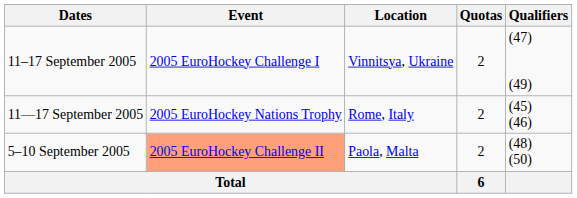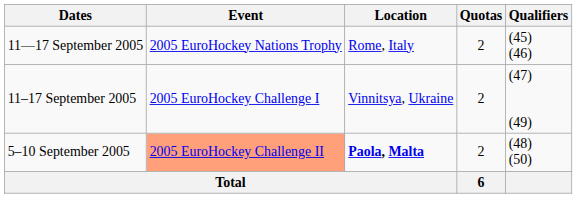 <table class=wikitable>
 <tr>
 <th>Dates</th>
 <th>Event</th>
 <th>Location</th>
 <th>Quotas</th>
 <th>Qualifiers</th>
 </tr>
 <tr>
+<td>11—17 September 2005</td>
+<td><a href='#'>2005 EuroHockey Nations Trophy</a></td>
+<td><a href='#'>Rome</a>, <a href='#'>Italy</a></td>
+<td align=center>2</td>
+<td> (45)<br> (46)</td>
+</tr>
+<tr>
 <td>11–17 September 2005</td>
 <td><a href='#'>2005 EuroHockey Challenge I</a></td>
 <td><a href='#'>Vinnitsya</a>, <a href='#'>Ukraine</a></td>
 <td align=center>2</td>
 <td> (47)<br><s></s><br><s></s><br> (49)</td>
 </tr>
 <tr>
-<td>11—17 September 2005</td>
-<td><a href='#'>2005 EuroHockey Nations Trophy</a></td>
-<td><a href='#'>Rome</a>, <a href='#'>Italy</a></td>
-<td align=center>2</td>
-<td> (45)<br> (46)</td>
-</tr>
-<tr>
 <td>5–10 September 2005</td>
 <td style="background: lightsalmon;"><a href='#'>2005 EuroHockey Challenge II</a></td>
-<td><a href='#'>Paola</a>, <a href='#'>Malta</a></td>
+<td><strong><a href='#'>Paola</a>, <a href='#'>Malta</a></strong></td>
 <td align=center>2</td>
 <td> (48)<br> (50)</td>
 </tr>
 <tr>
 <th colspan="3">Total</th>
 <th>6</th>
 <th></th>
 </tr>
 </table>
